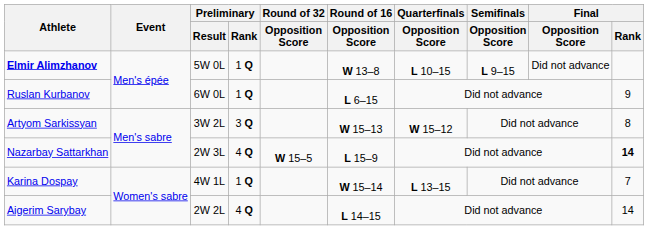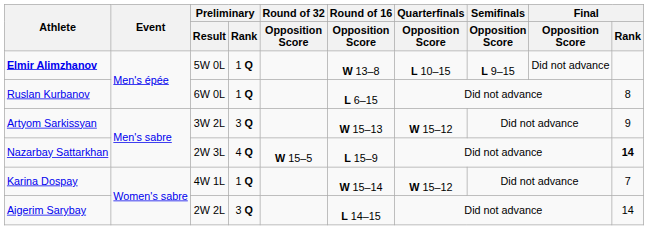 <table class=wikitable style=font-size:90%;text-align:center>
 <tr>
 <th rowspan=2>Athlete</th>
 <th rowspan=2>Event</th>
 <th colspan="2">Preliminary</th>
 <th>Round of 32</th>
 <th>Round of 16</th>
 <th>Quarterfinals</th>
 <th>Semifinals</th>
 <th colspan=2>Final</th>
 </tr>
 <tr>
 <th>Result</th>
 <th>Rank</th>
 <th>Opposition<br>Score</th>
 <th>Opposition<br>Score</th>
 <th>Opposition<br>Score</th>
 <th>Opposition<br>Score</th>
 <th>Opposition<br>Score</th>
 <th>Rank</th>
 </tr>
 <tr>
 <td align=left><strong><a href='#'>Elmir Alimzhanov</a></strong></td>
 <td align=left rowspan=2><a href='#'>Men's épée</a></td>
 <td>5W 0L</td>
 <td>1 <strong>Q</strong></td>
 <td></td>
 <td><br><strong>W</strong> 13–8</td>
 <td><br><strong>L</strong> 10–15</td>
 <td> <br> <strong>L</strong> 9–15</td>
 <td align=center>Did not advance</td>
 <td></td>
 </tr>
 <tr>
 <td align=left><a href='#'>Ruslan Kurbanov</a></td>
 <td>6W 0L</td>
 <td>1 <strong>Q</strong></td>
 <td></td>
 <td><br><strong>L</strong> 6–15</td>
 <td colspan=3 align=center>Did not advance</td>
-<td>9</td>
+<td>8</td>
 </tr>
 <tr>
 <td align=left><a href='#'>Artyom Sarkissyan</a></td>
 <td align=left rowspan=2><a href='#'>Men's sabre</a></td>
 <td>3W 2L</td>
 <td>3 <strong>Q</strong></td>
 <td></td>
 <td><br><strong>W</strong> 15–13</td>
 <td><br><strong>W</strong> 15–12</td>
 <td colspan=2>Did not advance</td>
-<td>8</td>
+<td>9</td>
 </tr>
 <tr>
 <td align=left><a href='#'>Nazarbay Sattarkhan</a></td>
 <td>2W 3L</td>
 <td>4 <strong>Q</strong></td>
 <td><br><strong>W</strong> 15–5</td>
 <td><br><strong>L</strong> 15–9</td>
 <td colspan=3>Did not advance</td>
 <td><strong>14</strong></td>
 </tr>
 <tr>
 <td align=left><a href='#'>Karina Dospay</a></td>
 <td align=left rowspan=2><a href='#'>Women's sabre</a></td>
 <td align=center>4W 1L</td>
 <td>1 <strong>Q</strong></td>
 <td></td>
 <td><br><strong>W</strong> 15–14</td>
-<td><br><strong>L</strong> 13–15</td>
+<td><br><strong>W</strong> 15–12</td>
 <td colspan=2>Did not advance</td>
 <td>7</td>
 </tr>
 <tr>
 <td align=left><a href='#'>Aigerim Sarybay</a></td>
 <td align=center>2W 2L</td>
-<td>4 <strong>Q</strong></td>
+<td>3 <strong>Q</strong></td>
 <td></td>
 <td> <br> <strong>L</strong> 14–15</td>
 <td colspan=3>Did not advance</td>
 <td>14</td>
 </tr>
 </table>
